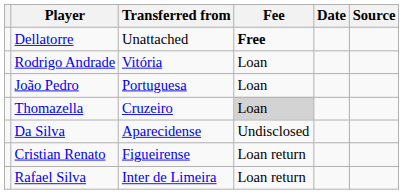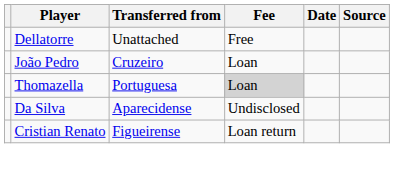 <table class="wikitable plainrowheaders sortable">
 <tr>
 <th></th>
 <th scope="col">Player</th>
 <th>Transferred from</th>
 <th style="width: 80px;">Fee</th>
 <th scope="col">Date</th>
 <th scope="col">Source</th>
 </tr>
 <tr>
 <td align="center"></td>
 <td> <a href='#'>Dellatorre</a></td>
 <td>Unattached</td>
-<td><strong>Free</strong></td>
-<td></td>
-<td></td>
-</tr>
-<tr>
-<td align="center"></td>
-<td> <a href='#'>Rodrigo Andrade</a></td>
-<td> <a href='#'>Vitória</a></td>
-<td>Loan</td>
+<td>Free</td>
 <td></td>
 <td></td>
 </tr>
 <tr>
 <td align="center"></td>
 <td> <a href='#'>João Pedro</a></td>
-<td> <a href='#'>Portuguesa</a></td>
+<td> <a href='#'>Cruzeiro</a></td>
 <td>Loan</td>
 <td></td>
 <td></td>
 </tr>
 <tr>
 <td align="center"></td>
 <td> <a href='#'>Thomazella</a></td>
-<td> <a href='#'>Cruzeiro</a></td>
+<td> <a href='#'>Portuguesa</a></td>
 <td style="background: lightgrey;">Loan</td>
 <td></td>
 <td></td>
 </tr>
 <tr>
 <td align="center"></td>
 <td> <a href='#'>Da Silva</a></td>
 <td> <a href='#'>Aparecidense</a></td>
 <td>Undisclosed</td>
 <td></td>
 <td></td>
 </tr>
 <tr>
 <td align="center"></td>
 <td> <a href='#'>Cristian Renato</a></td>
 <td> <a href='#'>Figueirense</a></td>
 <td>Loan return</td>
 <td></td>
 <td></td>
 </tr>
-<tr>
-<td align="center"></td>
-<td> <a href='#'>Rafael Silva</a></td>
-<td> <a href='#'>Inter de Limeira</a></td>
-<td>Loan return</td>
-<td></td>
-<td></td>
-</tr>
 </table>
